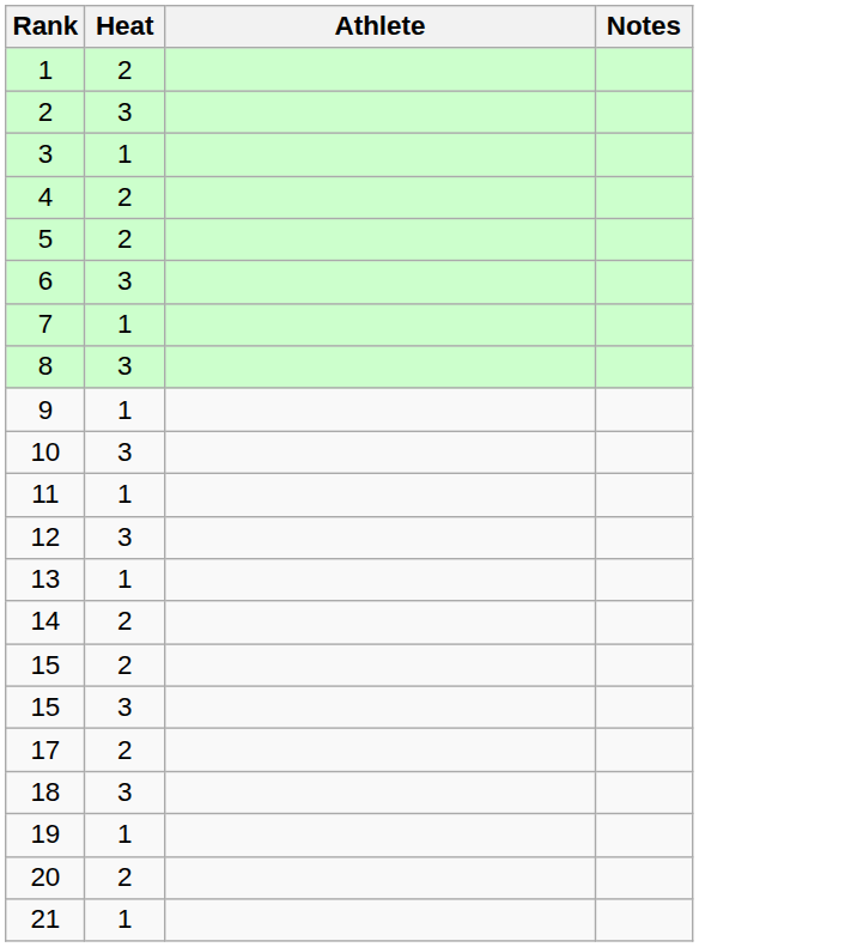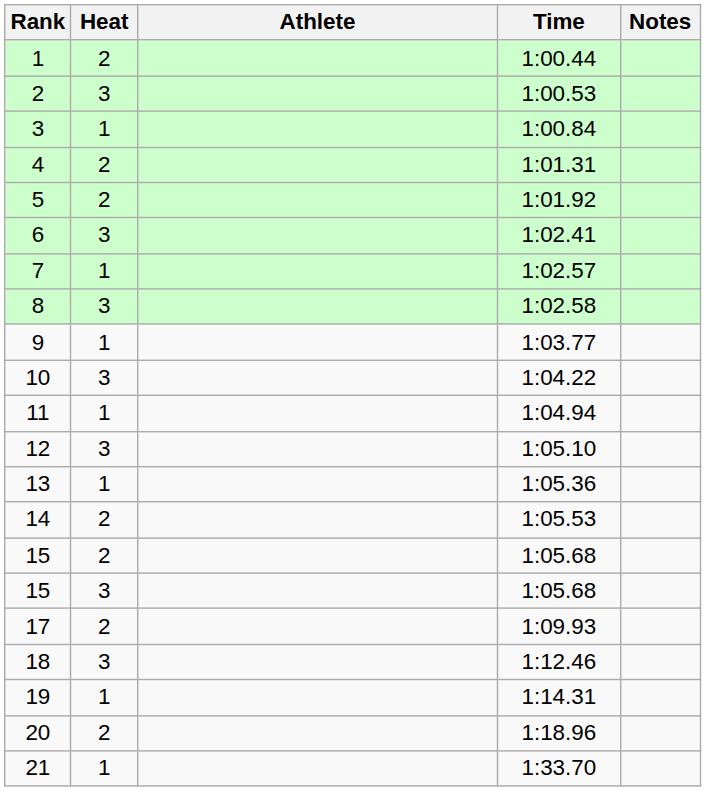 <table class="wikitable" style="text-align:center">
 <tr>
 <th width=40>Rank</th>
 <th width=40>Heat</th>
 <th width=250>Athlete</th>
+<th width=80>Time</th>
 <th width=50>Notes</th>
 </tr>
 <tr bgcolor=ccffcc>
 <td>1</td>
 <td>2</td>
 <td align=left></td>
+<td>1:00.44</td>
 <td></td>
 </tr>
 <tr bgcolor=ccffcc>
 <td>2</td>
 <td>3</td>
 <td align=left></td>
+<td>1:00.53</td>
 <td></td>
 </tr>
 <tr bgcolor=ccffcc>
 <td>3</td>
 <td>1</td>
 <td align=left></td>
+<td>1:00.84</td>
 <td></td>
 </tr>
 <tr bgcolor=ccffcc>
 <td>4</td>
 <td>2</td>
 <td align=left></td>
+<td>1:01.31</td>
 <td></td>
 </tr>
 <tr bgcolor=ccffcc>
 <td>5</td>
 <td>2</td>
 <td align=left></td>
+<td>1:01.92</td>
 <td></td>
 </tr>
 <tr bgcolor=ccffcc>
 <td>6</td>
 <td>3</td>
 <td align=left></td>
+<td>1:02.41</td>
 <td></td>
 </tr>
 <tr bgcolor=ccffcc>
 <td>7</td>
 <td>1</td>
 <td align=left></td>
+<td>1:02.57</td>
 <td></td>
 </tr>
 <tr bgcolor=ccffcc>
 <td>8</td>
 <td>3</td>
 <td align=left></td>
+<td>1:02.58</td>
 <td></td>
 </tr>
 <tr>
 <td>9</td>
 <td>1</td>
 <td align=left></td>
+<td>1:03.77</td>
 <td></td>
 </tr>
 <tr>
 <td>10</td>
 <td>3</td>
 <td align=left></td>
+<td>1:04.22</td>
 <td></td>
 </tr>
 <tr>
 <td>11</td>
 <td>1</td>
 <td align=left></td>
+<td>1:04.94</td>
 <td></td>
 </tr>
 <tr>
 <td>12</td>
 <td>3</td>
 <td align=left></td>
+<td>1:05.10</td>
 <td></td>
 </tr>
 <tr>
 <td>13</td>
 <td>1</td>
 <td align=left></td>
+<td>1:05.36</td>
 <td></td>
 </tr>
 <tr>
 <td>14</td>
 <td>2</td>
 <td align=left></td>
+<td>1:05.53</td>
 <td></td>
 </tr>
 <tr>
 <td>15</td>
 <td>2</td>
 <td align=left></td>
+<td>1:05.68</td>
 <td></td>
 </tr>
 <tr>
 <td>15</td>
 <td>3</td>
 <td align=left></td>
+<td>1:05.68</td>
 <td></td>
 </tr>
 <tr>
 <td>17</td>
 <td>2</td>
 <td align=left></td>
+<td>1:09.93</td>
 <td></td>
 </tr>
 <tr>
 <td>18</td>
 <td>3</td>
 <td align=left></td>
+<td>1:12.46</td>
 <td></td>
 </tr>
 <tr>
 <td>19</td>
 <td>1</td>
 <td align=left></td>
+<td>1:14.31</td>
 <td></td>
 </tr>
 <tr>
 <td>20</td>
 <td>2</td>
 <td align=left></td>
+<td>1:18.96</td>
 <td></td>
 </tr>
 <tr>
 <td>21</td>
 <td>1</td>
 <td align=left></td>
+<td>1:33.70</td>
 <td></td>
 </tr>
 </table>
